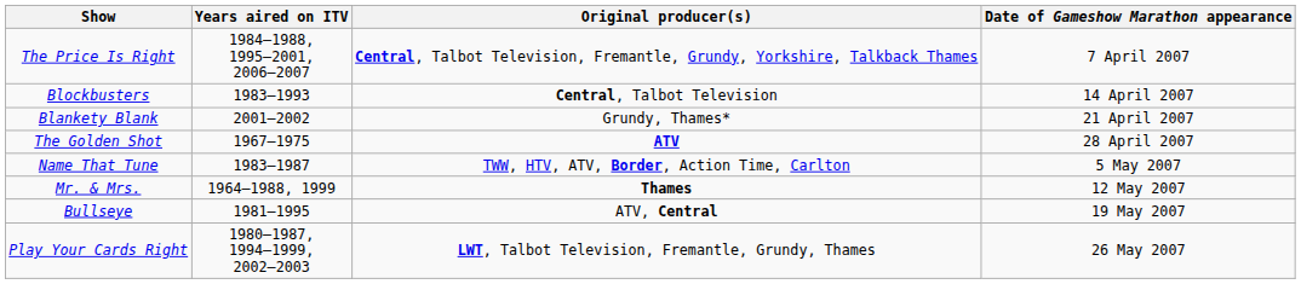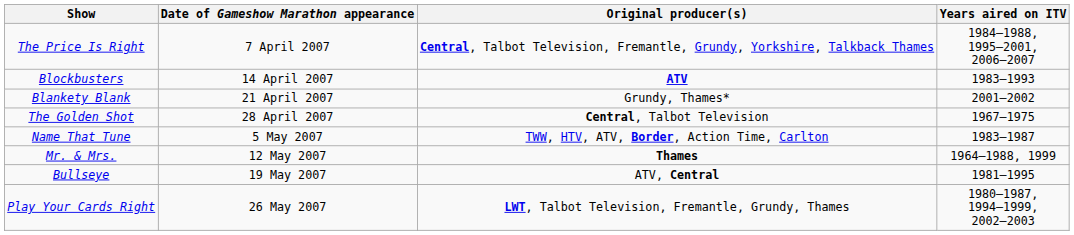 <table class="wikitable" style="text-align:center">
 <tr>
 <th>Show</th>
+<th>Date of <em>Gameshow Marathon</em> appearance</th>
+<th>Original producer(s)</th>
 <th>Years aired on ITV</th>
-<th>Original producer(s)</th>
-<th>Date of <em>Gameshow Marathon</em> appearance</th>
 </tr>
 <tr>
 <td><em><a href='#'>The Price Is Right</a></em></td>
+<td>7 April 2007</td>
+<td><strong><a href='#'>Central</a></strong>, Talbot Television, Fremantle, <a href='#'>Grundy</a>, <a href='#'>Yorkshire</a>, <a href='#'>Talkback Thames</a></td>
 <td>1984–1988,<br>1995–2001,<br>2006–2007</td>
-<td><strong><a href='#'>Central</a></strong>, Talbot Television, Fremantle, <a href='#'>Grundy</a>, <a href='#'>Yorkshire</a>, <a href='#'>Talkback Thames</a></td>
-<td>7 April 2007</td>
 </tr>
 <tr>
 <td><em><a href='#'>Blockbusters</a></em></td>
+<td>14 April 2007</td>
+<td><strong><a href='#'>ATV</a></strong></td>
 <td>1983–1993</td>
-<td><strong>Central</strong>, Talbot Television</td>
-<td>14 April 2007</td>
 </tr>
 <tr>
 <td><em><a href='#'>Blankety Blank</a></em></td>
+<td>21 April 2007</td>
+<td>Grundy, Thames*</td>
 <td>2001–2002</td>
-<td>Grundy, Thames*</td>
-<td>21 April 2007</td>
 </tr>
 <tr>
 <td><em><a href='#'>The Golden Shot</a></em></td>
+<td>28 April 2007</td>
+<td><strong>Central</strong>, Talbot Television</td>
 <td>1967–1975</td>
-<td><strong><a href='#'>ATV</a></strong></td>
-<td>28 April 2007</td>
 </tr>
 <tr>
 <td><em><a href='#'>Name That Tune</a></em></td>
+<td>5 May 2007</td>
+<td><a href='#'>TWW</a>, <a href='#'>HTV</a>, ATV, <strong><a href='#'>Border</a></strong>, Action Time, <a href='#'>Carlton</a></td>
 <td>1983–1987</td>
-<td><a href='#'>TWW</a>, <a href='#'>HTV</a>, ATV, <strong><a href='#'>Border</a></strong>, Action Time, <a href='#'>Carlton</a></td>
-<td>5 May 2007</td>
 </tr>
 <tr>
 <td><em><a href='#'>Mr. & Mrs.</a></em></td>
+<td>12 May 2007</td>
+<td><strong>Thames</strong></td>
 <td>1964–1988, 1999</td>
-<td><strong>Thames</strong></td>
-<td>12 May 2007</td>
 </tr>
 <tr>
 <td><em><a href='#'>Bullseye</a></em></td>
+<td>19 May 2007</td>
+<td>ATV, <strong>Central</strong></td>
 <td>1981–1995</td>
-<td>ATV, <strong>Central</strong></td>
-<td>19 May 2007</td>
 </tr>
 <tr>
 <td><em><a href='#'>Play Your Cards Right</a></em></td>
+<td>26 May 2007</td>
+<td><strong><a href='#'>LWT</a></strong>, Talbot Television, Fremantle, Grundy, Thames</td>
 <td>1980–1987,<br>1994–1999,<br>2002–2003</td>
-<td><strong><a href='#'>LWT</a></strong>, Talbot Television, Fremantle, Grundy, Thames</td>
-<td>26 May 2007</td>
 </tr>
 </table>
